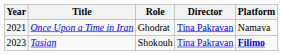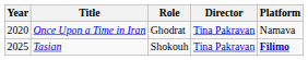 <table class="wikitable sortable">
 <tr>
 <th>Year</th>
 <th>Title</th>
 <th>Role</th>
 <th>Director</th>
 <th>Platform</th>
 </tr>
 <tr>
-<td>2021</td>
+<td>2020</td>
 <td><em><a href='#'>Once Upon a Time in Iran</a></em></td>
 <td>Ghodrat</td>
 <td><a href='#'>Tina Pakravan</a></td>
 <td>Namava</td>
 </tr>
 <tr>
-<td>2023</td>
+<td>2025</td>
 <td><em><a href='#'>Tasian</a></em></td>
 <td>Shokouh</td>
 <td><a href='#'>Tina Pakravan</a></td>
 <td><strong><a href='#'>Filimo</a></strong></td>
 </tr>
 </table>
